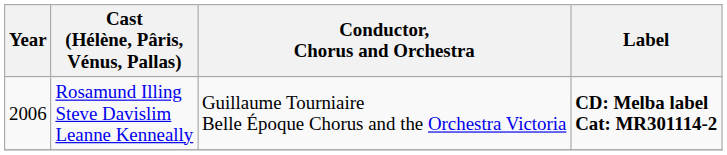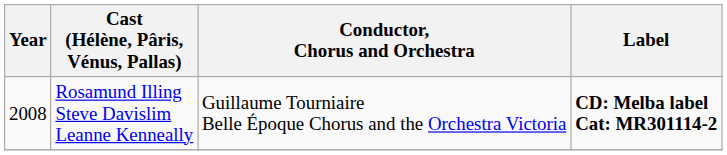 <table class="wikitable">
 <tr>
 <th>Year</th>
 <th>Cast <br>(Hélène, Pâris,<br>Vénus, Pallas)</th>
 <th>Conductor,<br>Chorus and Orchestra</th>
 <th>Label</th>
 </tr>
 <tr>
-<td>2006</td>
+<td>2008</td>
 <td><a href='#'>Rosamund Illing</a><br><a href='#'>Steve Davislim</a><br> <a href='#'>Leanne Kenneally</a> <br></td>
 <td>Guillaume Tourniaire <br> Belle Époque Chorus and the <a href='#'>Orchestra Victoria</a></td>
 <td><strong>CD: Melba label <br> Cat: MR301114-2</strong></td>
 </tr>
 <tr>
 </tr>
 </table>
